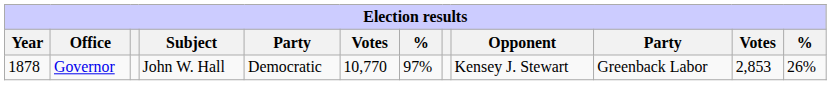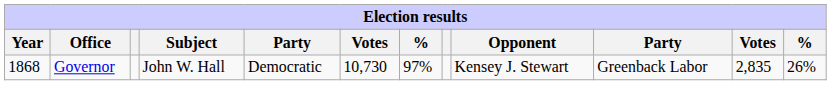 <table class=wikitable style="width: 94%" style="text-align: center;" align="center">
 <tr bgcolor=#cccccc>
 <th colspan=12 style="background: #ccccff;">Election results</th>
 </tr>
 <tr>
 <th><strong>Year</strong></th>
 <th><strong>Office</strong></th>
 <th></th>
 <th><strong>Subject</strong></th>
 <th><strong>Party</strong></th>
 <th><strong>Votes</strong></th>
 <th><strong>%</strong></th>
 <th></th>
 <th><strong>Opponent</strong></th>
 <th><strong>Party</strong></th>
 <th><strong>Votes</strong></th>
 <th><strong>%</strong></th>
 </tr>
 <tr>
-<td>1878</td>
+<td>1868</td>
 <td><a href='#'>Governor</a></td>
 <td></td>
 <td>John W. Hall</td>
 <td>Democratic</td>
-<td>10,770</td>
+<td>10,730</td>
 <td>97%</td>
 <td></td>
 <td>Kensey J. Stewart</td>
 <td>Greenback Labor</td>
-<td>2,853</td>
+<td>2,835</td>
 <td>26%</td>
 </tr>
 </table>
